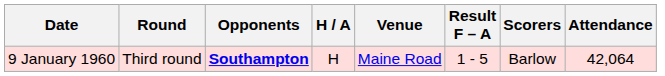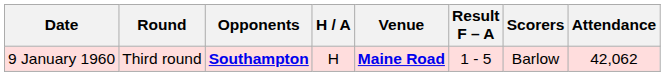 <table class="wikitable" style="text-align:center">
 <tr>
 <th>Date</th>
 <th>Round</th>
 <th>Opponents</th>
 <th>H / A</th>
 <th>Venue</th>
 <th>Result<br>F – A</th>
 <th>Scorers</th>
 <th>Attendance</th>
 </tr>
 <tr bgcolor="#ffdddd">
 <td>9 January 1960</td>
 <td>Third round</td>
 <td><strong><a href='#'>Southampton</a></strong></td>
 <td>H</td>
-<td><a href='#'>Maine Road</a></td>
+<td><strong><a href='#'>Maine Road</a></strong></td>
 <td>1 - 5</td>
 <td>Barlow</td>
-<td>42,064</td>
+<td>42,062</td>
 </tr>
 </table>
